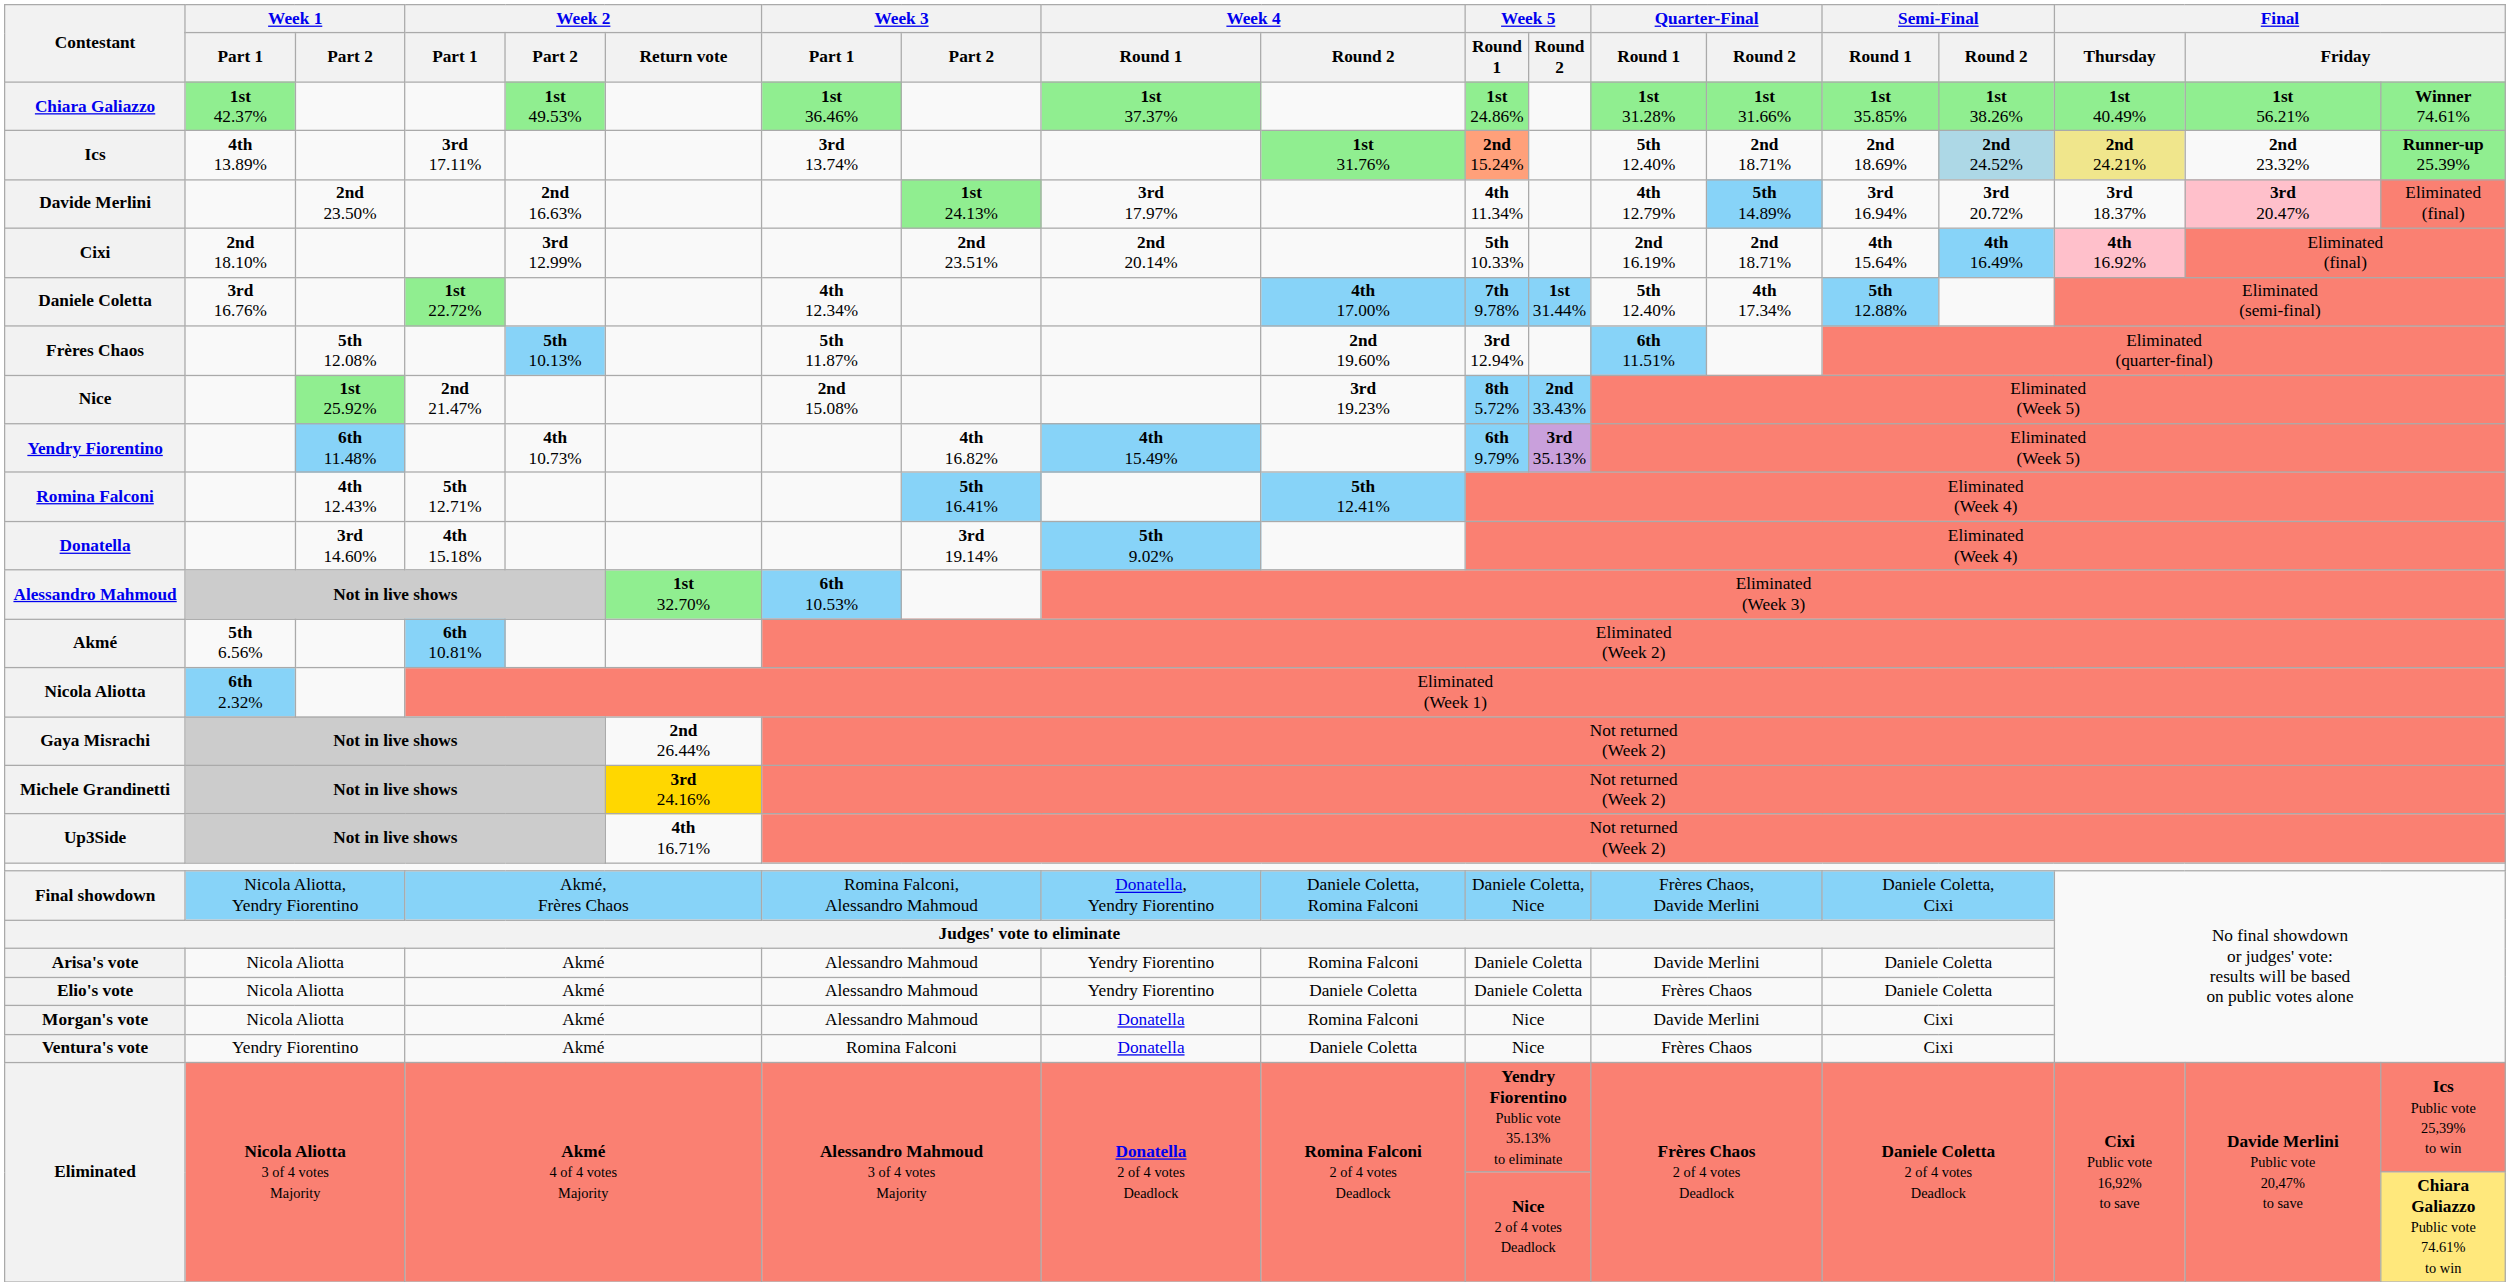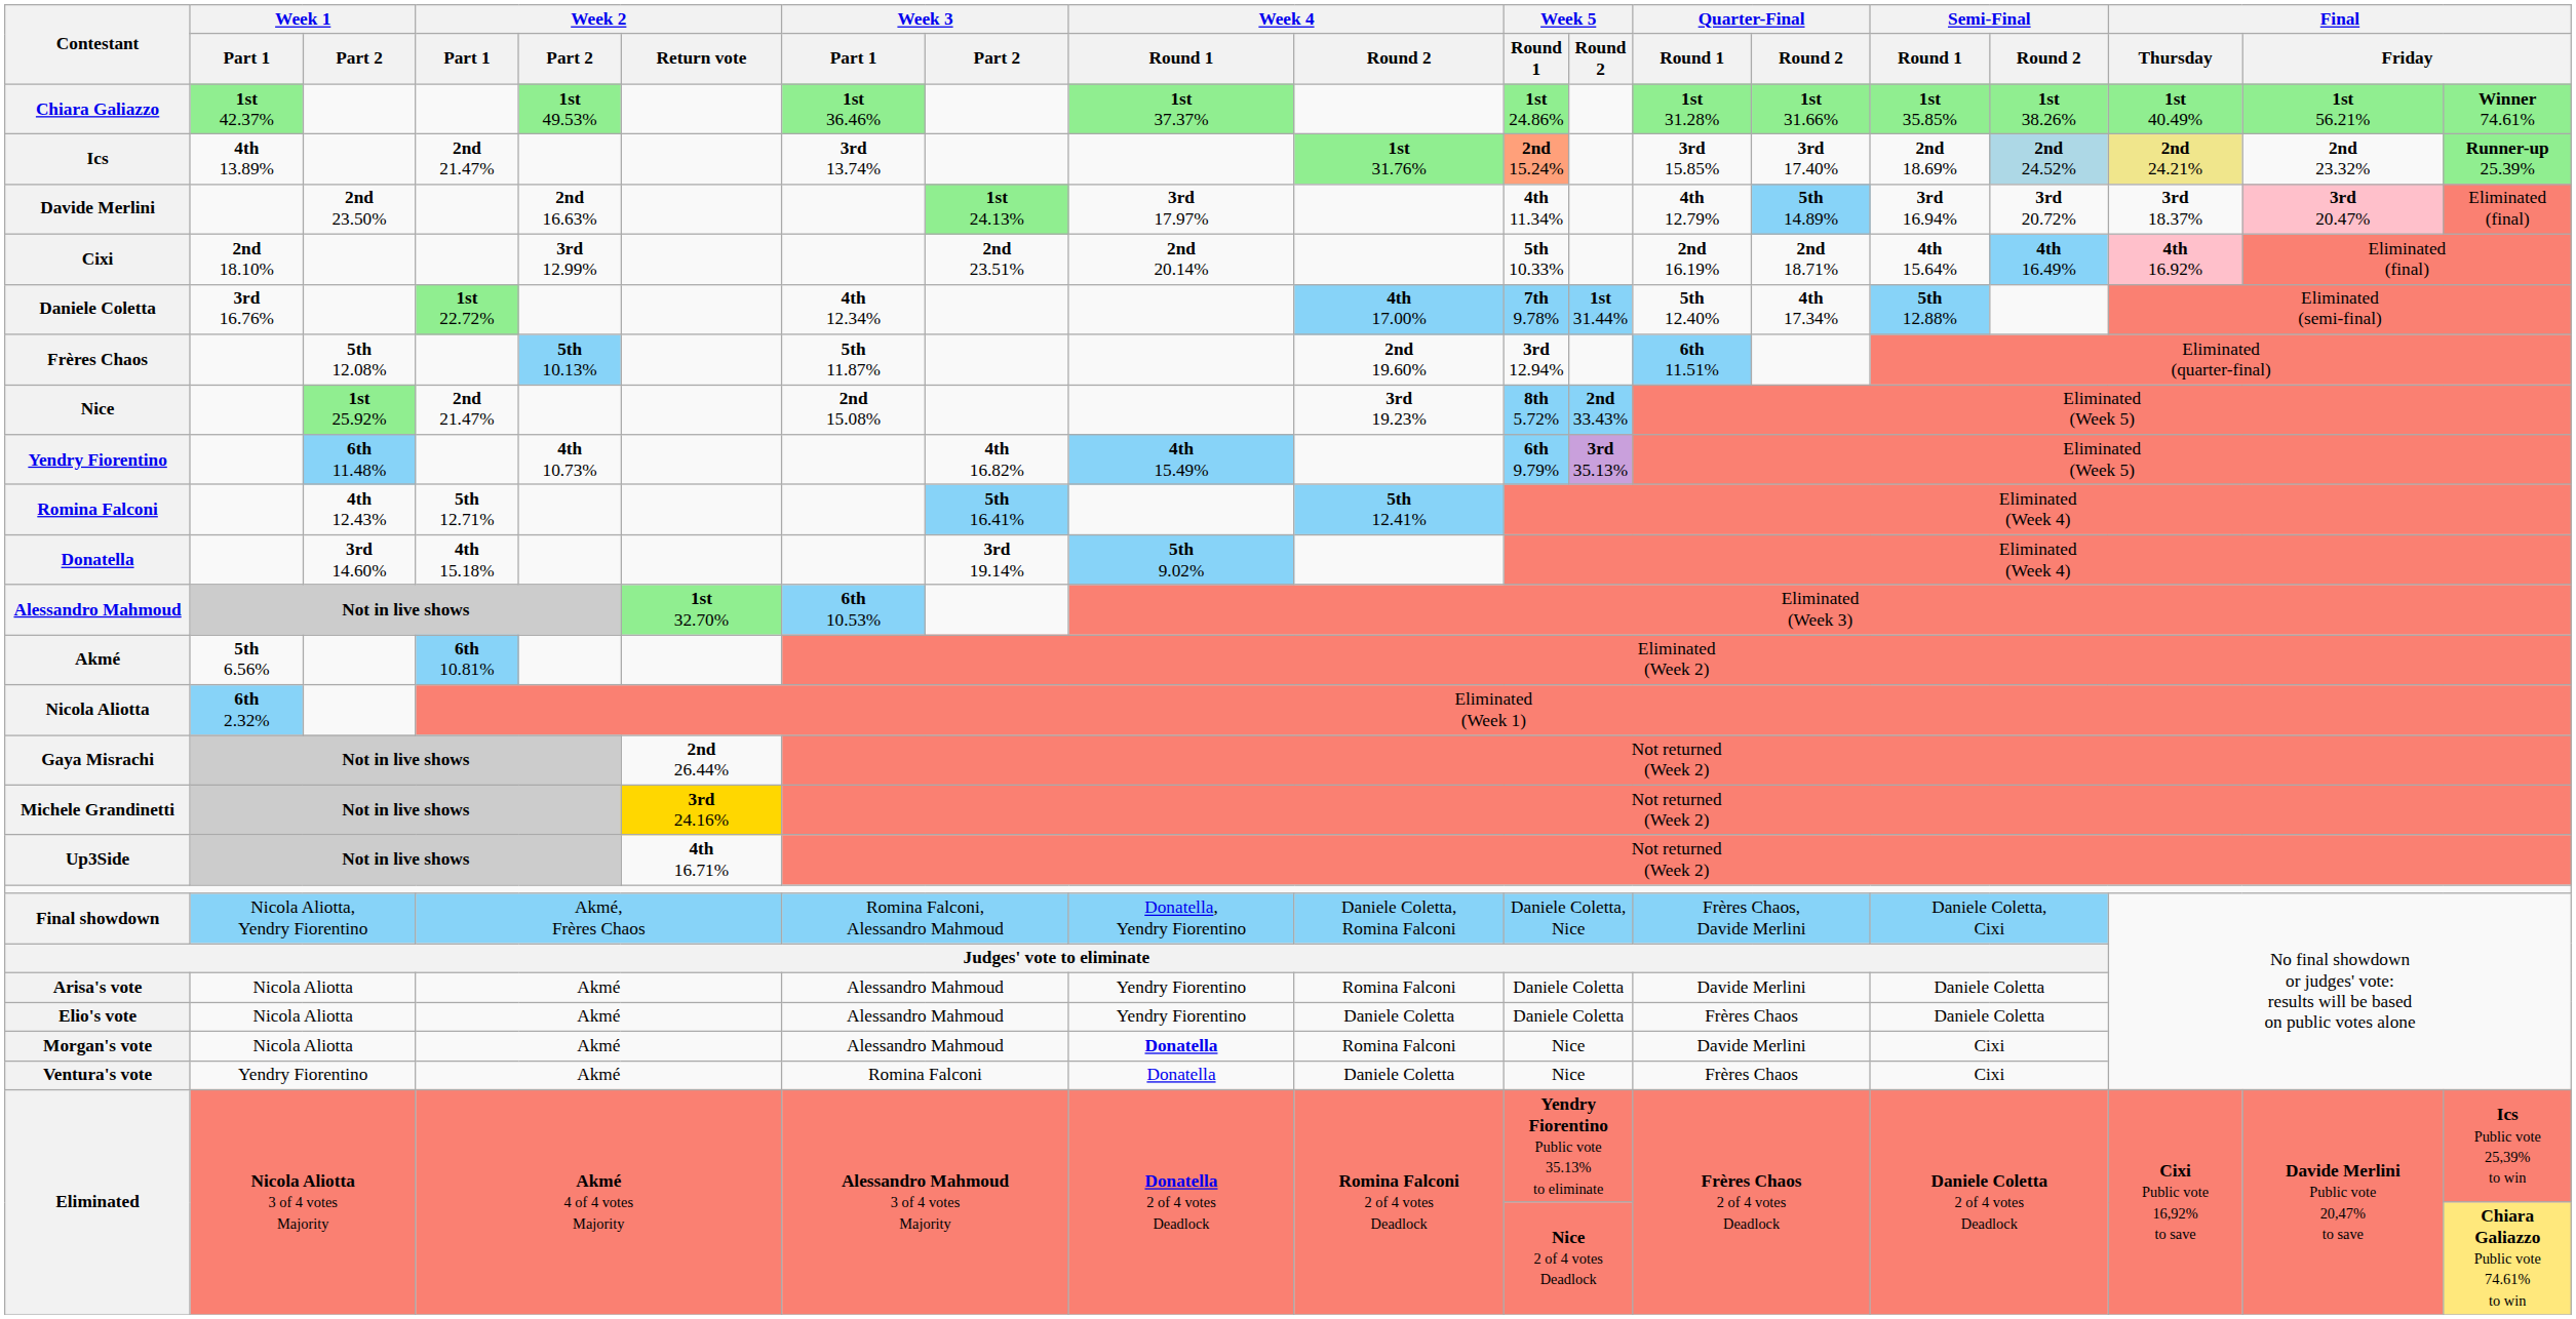 <table class="wikitable" style="text-align:center; font-size:85%">
 <tr>
 <th rowspan="2" style="width:10em;">Contestant</th>
 <th colspan="2"><a href='#'>Week 1</a></th>
 <th colspan="3"><a href='#'>Week 2</a></th>
 <th colspan="2"><a href='#'>Week 3</a></th>
 <th colspan="2"><a href='#'>Week 4</a></th>
 <th colspan="2"><a href='#'>Week 5</a></th>
 <th colspan="2"><a href='#'>Quarter-Final</a></th>
 <th colspan="2"><a href='#'>Semi-Final</a></th>
 <th colspan="3"><a href='#'>Final</a></th>
 </tr>
 <tr>
 <th>Part 1</th>
 <th>Part 2</th>
 <th>Part 1</th>
 <th>Part 2</th>
 <th>Return vote</th>
 <th>Part 1</th>
 <th>Part 2</th>
 <th>Round 1</th>
 <th>Round 2</th>
 <th>Round 1</th>
 <th>Round 2</th>
 <th>Round 1</th>
 <th>Round 2</th>
 <th>Round 1</th>
 <th>Round 2</th>
 <th>Thursday</th>
 <th colspan="2">Friday</th>
 </tr>
 <tr>
 <th><a href='#'>Chiara Galiazzo</a></th>
 <td style="background:lightgreen;"><strong>1st</strong><br>42.37%</td>
 <td></td>
 <td></td>
 <td style="background:lightgreen;"><strong>1st</strong><br>49.53%</td>
 <td></td>
 <td style="background:lightgreen;"><strong>1st</strong><br>36.46%</td>
 <td></td>
 <td style="background:lightgreen;"><strong>1st</strong><br>37.37%</td>
 <td></td>
 <td style="background:lightgreen;"><strong>1st</strong><br>24.86%</td>
 <td></td>
 <td style="background:lightgreen;"><strong>1st</strong><br>31.28%</td>
 <td style="background:lightgreen;"><strong>1st</strong><br>31.66%</td>
 <td style="background:lightgreen;"><strong>1st</strong><br>35.85%</td>
 <td style="background:lightgreen;"><strong>1st</strong><br>38.26%</td>
 <td style="background:lightgreen;"><strong>1st</strong><br>40.49%</td>
 <td style="background:lightgreen;"><strong>1st</strong><br>56.21%</td>
 <td style="background:lightgreen;"><strong>Winner</strong><br>74.61%</td>
 </tr>
 <tr>
 <th>Ics</th>
 <td><strong>4th</strong><br>13.89%</td>
 <td></td>
-<td><strong>3rd</strong><br>17.11%</td>
+<td><strong>2nd</strong><br>21.47%</td>
 <td></td>
 <td></td>
 <td><strong>3rd</strong><br>13.74%</td>
 <td></td>
 <td></td>
 <td style="background:lightgreen;"><strong>1st</strong><br>31.76%</td>
 <td style="background: lightsalmon;"><strong>2nd</strong><br>15.24%</td>
 <td></td>
-<td><strong>5th</strong><br>12.40%</td>
-<td><strong>2nd</strong><br>18.71%</td>
+<td><strong>3rd</strong><br>15.85%</td>
+<td><strong>3rd</strong><br>17.40%</td>
 <td><strong>2nd</strong><br>18.69%</td>
 <td style="background: lightblue;"><strong>2nd</strong><br>24.52%</td>
 <td style="background: khaki;"><strong>2nd</strong><br>24.21%</td>
 <td><strong>2nd</strong><br>23.32%</td>
 <td style="background: lightgreen;"><strong>Runner-up</strong><br>25.39%</td>
 </tr>
 <tr>
 <th>Davide Merlini</th>
 <td></td>
 <td><strong>2nd</strong><br>23.50%</td>
 <td></td>
 <td><strong>2nd</strong><br>16.63%</td>
 <td></td>
 <td></td>
 <td style="background:lightgreen;"><strong>1st</strong><br>24.13%</td>
 <td><strong>3rd</strong><br>17.97%</td>
 <td></td>
 <td><strong>4th</strong><br>11.34%</td>
 <td></td>
 <td><strong>4th</strong><br>12.79%</td>
 <td style="background:#87D3F8"><strong>5th</strong><br>14.89%</td>
 <td><strong>3rd</strong><br>16.94%</td>
 <td><strong>3rd</strong><br>20.72%</td>
 <td><strong>3rd</strong><br>18.37%</td>
 <td style="background:#FFC0CB"><strong>3rd</strong><br>20.47%</td>
 <td style="background:#FA8072">Eliminated<br>(final)</td>
 </tr>
 <tr>
 <th>Cixi</th>
 <td><strong>2nd</strong><br>18.10%</td>
 <td></td>
 <td></td>
 <td><strong>3rd</strong><br>12.99%</td>
 <td></td>
 <td></td>
 <td><strong>2nd</strong><br>23.51%</td>
 <td><strong>2nd</strong><br>20.14%</td>
 <td></td>
 <td><strong>5th</strong><br>10.33%</td>
 <td></td>
 <td><strong>2nd</strong><br>16.19%</td>
 <td><strong>2nd</strong><br>18.71%</td>
 <td><strong>4th</strong><br>15.64%</td>
 <td style="background:#87D3F8"><strong>4th</strong><br>16.49%</td>
 <td style="background:#FFC0CB"><strong>4th</strong><br>16.92%</td>
 <td style="background:#FA8072" colspan=2>Eliminated<br>(final)</td>
 </tr>
 <tr>
 <th>Daniele Coletta</th>
 <td><strong>3rd</strong><br>16.76%</td>
 <td></td>
 <td style="background:lightgreen;"><strong>1st</strong><br>22.72%</td>
 <td></td>
 <td></td>
 <td><strong>4th</strong><br>12.34%</td>
 <td></td>
 <td></td>
 <td style="background:#87D3F8"><strong>4th</strong><br>17.00%</td>
 <td style="background:#87D3F8"><strong>7th</strong><br>9.78%</td>
 <td style="background:#87D3F8"><strong>1st</strong><br>31.44%</td>
 <td><strong>5th</strong><br>12.40%</td>
 <td><strong>4th</strong><br>17.34%</td>
 <td style="background:#87D3F8"><strong>5th</strong><br>12.88%</td>
 <td></td>
 <td style="background:#FA8072" colspan=3>Eliminated<br>(semi-final)</td>
 </tr>
 <tr>
 <th>Frères Chaos</th>
 <td></td>
 <td><strong>5th</strong><br>12.08%</td>
 <td></td>
 <td style="background:#87D3F8"><strong>5th</strong><br>10.13%</td>
 <td></td>
 <td><strong>5th</strong><br>11.87%</td>
 <td></td>
 <td></td>
 <td><strong>2nd</strong><br>19.60%</td>
 <td><strong>3rd</strong><br>12.94%</td>
 <td></td>
 <td style="background:#87D3F8"><strong>6th</strong><br>11.51%</td>
 <td></td>
 <td style="background:#FA8072" colspan=5>Eliminated<br>(quarter-final)</td>
 </tr>
 <tr>
 <th>Nice</th>
 <td></td>
 <td style="background:lightgreen;"><strong>1st</strong><br>25.92%</td>
 <td><strong>2nd</strong><br>21.47%</td>
 <td></td>
 <td></td>
 <td><strong>2nd</strong><br>15.08%</td>
 <td></td>
 <td></td>
 <td><strong>3rd</strong><br>19.23%</td>
 <td style="background:#87D3F8"><strong>8th</strong><br>5.72%</td>
 <td style="background:#87D3F8"><strong>2nd</strong><br>33.43%</td>
 <td style="background:#FA8072" colspan=7>Eliminated<br>(Week 5)</td>
 </tr>
 <tr>
 <th><a href='#'>Yendry Fiorentino</a></th>
 <td></td>
 <td style="background:#87D3F8"><strong>6th</strong><br>11.48%</td>
 <td></td>
 <td><strong>4th</strong><br>10.73%</td>
 <td></td>
 <td></td>
 <td><strong>4th</strong><br>16.82%</td>
 <td style="background:#87D3F8"><strong>4th</strong><br>15.49%</td>
 <td></td>
 <td style="background:#87D3F8"><strong>6th</strong><br>9.79%</td>
 <td style="background:#C9A0DC"><strong>3rd</strong><br>35.13%</td>
 <td style="background:#FA8072" colspan=7>Eliminated<br>(Week 5)</td>
 </tr>
 <tr>
 <th><a href='#'>Romina Falconi</a></th>
 <td></td>
 <td><strong>4th</strong><br>12.43%</td>
 <td><strong>5th</strong><br>12.71%</td>
 <td></td>
 <td></td>
 <td></td>
 <td style="background:#87D3F8"><strong>5th</strong><br>16.41%</td>
 <td></td>
 <td style="background:#87D3F8"><strong>5th</strong><br>12.41%</td>
 <td style="background:#FA8072" colspan=9>Eliminated<br>(Week 4)</td>
 </tr>
 <tr>
 <th><a href='#'>Donatella</a></th>
 <td></td>
 <td><strong>3rd</strong><br>14.60%</td>
 <td><strong>4th</strong><br>15.18%</td>
 <td></td>
 <td></td>
 <td></td>
 <td><strong>3rd</strong><br>19.14%</td>
 <td style="background:#87D3F8"><strong>5th</strong><br>9.02%</td>
 <td></td>
 <td style="background:#FA8072" colspan=9>Eliminated<br>(Week 4)</td>
 </tr>
 <tr>
 <th><a href='#'>Alessandro Mahmoud</a></th>
 <td style="background:#CCCCCC;" colspan=4><strong>Not in live shows</strong></td>
 <td style="background:lightgreen;"><strong>1st</strong><br>32.70%</td>
 <td style="background:#87D3F8"><strong>6th</strong><br>10.53%</td>
 <td></td>
 <td style="background:#FA8072" colspan=11>Eliminated<br>(Week 3)</td>
 </tr>
 <tr>
 <th>Akmé</th>
 <td><strong>5th</strong><br>6.56%</td>
 <td></td>
 <td style="background:#87D3F8"><strong>6th</strong><br>10.81%</td>
 <td></td>
 <td></td>
 <td style="background:#FA8072" colspan=13>Eliminated<br>(Week 2)</td>
 </tr>
 <tr>
 <th>Nicola Aliotta</th>
 <td style="background:#87D3F8"><strong>6th</strong><br>2.32%</td>
 <td></td>
 <td style="background:#FA8072" colspan=16>Eliminated<br>(Week 1)</td>
 </tr>
 <tr>
 <th>Gaya Misrachi</th>
 <td style="background:#CCCCCC;" colspan=4><strong>Not in live shows</strong></td>
 <td><strong>2nd</strong><br>26.44%</td>
 <td style="background:#FA8072" colspan=15>Not returned<br>(Week 2)</td>
 </tr>
 <tr>
 <th>Michele Grandinetti</th>
 <td style="background:#CCCCCC;" colspan=4><strong>Not in live shows</strong></td>
 <td style="background: gold;"><strong>3rd</strong><br>24.16%</td>
 <td style="background:#FA8072" colspan=15>Not returned<br>(Week 2)</td>
 </tr>
 <tr>
 <th>Up3Side</th>
 <td style="background:#CCCCCC;" colspan=4><strong>Not in live shows</strong></td>
 <td><strong>4th</strong><br>16.71%</td>
 <td style="background:#FA8072" colspan=15>Not returned<br>(Week 2)</td>
 </tr>
 <tr>
 <td colspan="22"></td>
 </tr>
 <tr>
 <th>Final showdown</th>
 <td style="background:#87D3F8" colspan="2">Nicola Aliotta,<br>Yendry Fiorentino</td>
 <td style="background:#87D3F8" colspan="3">Akmé,<br>Frères Chaos</td>
 <td style="background:#87D3F8" colspan="2">Romina Falconi,<br>Alessandro Mahmoud</td>
 <td style="background:#87D3F8"><a href='#'>Donatella</a>,<br>Yendry Fiorentino</td>
 <td style="background:#87D3F8">Daniele Coletta,<br>Romina Falconi</td>
 <td style="background:#87D3F8" colspan="2">Daniele Coletta,<br>Nice</td>
 <td style="background:#87D3F8" colspan="2">Frères Chaos,<br>Davide Merlini</td>
 <td style="background:#87D3F8" colspan="2">Daniele Coletta,<br>Cixi</td>
 <td rowspan="6" colspan="3">No final showdown<br>or judges' vote:<br>results will be based<br>on public votes alone</td>
 </tr>
 <tr>
 <th colspan="16">Judges' vote to eliminate</th>
 </tr>
 <tr>
 <th>Arisa's vote</th>
 <td colspan="2">Nicola Aliotta</td>
 <td colspan="3">Akmé</td>
 <td colspan="2">Alessandro Mahmoud</td>
 <td>Yendry Fiorentino</td>
 <td>Romina Falconi</td>
 <td colspan="2">Daniele Coletta</td>
 <td colspan="2">Davide Merlini</td>
 <td colspan="2">Daniele Coletta</td>
 </tr>
 <tr>
 <th>Elio's vote</th>
 <td colspan="2">Nicola Aliotta</td>
 <td colspan="3">Akmé</td>
 <td colspan="2">Alessandro Mahmoud</td>
 <td>Yendry Fiorentino</td>
 <td>Daniele Coletta</td>
 <td colspan="2">Daniele Coletta</td>
 <td colspan="2">Frères Chaos</td>
 <td colspan="2">Daniele Coletta</td>
 </tr>
 <tr>
 <th>Morgan's vote</th>
 <td colspan="2">Nicola Aliotta</td>
 <td colspan="3">Akmé</td>
 <td colspan="2">Alessandro Mahmoud</td>
-<td><a href='#'>Donatella</a></td>
+<td><strong><a href='#'>Donatella</a></strong></td>
 <td>Romina Falconi</td>
 <td colspan="2">Nice</td>
 <td colspan="2">Davide Merlini</td>
 <td colspan="2">Cixi</td>
 </tr>
 <tr>
 <th>Ventura's vote</th>
 <td colspan="2">Yendry Fiorentino</td>
 <td colspan="3">Akmé</td>
 <td colspan="2">Romina Falconi</td>
 <td><a href='#'>Donatella</a></td>
 <td>Daniele Coletta</td>
 <td colspan="2">Nice</td>
 <td colspan="2">Frères Chaos</td>
 <td colspan="2">Cixi</td>
 </tr>
 <tr>
 <th rowspan=2>Eliminated</th>
 <td style="background:#FA8072" rowspan=2 colspan=2><strong>Nicola Aliotta</strong><br><small>3 of 4 votes<br>Majority </small></td>
 <td style="background:#FA8072" rowspan=2 colspan=3><strong>Akmé</strong><br><small>4 of 4 votes<br>Majority </small></td>
 <td style="background:#FA8072" rowspan=2 colspan=2><strong>Alessandro Mahmoud</strong><br><small>3 of 4 votes<br>Majority</small></td>
 <td style="background:#FA8072" rowspan=2><strong><a href='#'>Donatella</a></strong><br><small>2 of 4 votes <br>Deadlock </small></td>
 <td style="background:#FA8072" rowspan=2><strong>Romina Falconi</strong><br><small>2 of 4 votes<br>Deadlock </small></td>
 <td style="background:#FA8072" colspan=2><strong>Yendry Fiorentino</strong><br><small>Public vote<br>35.13% <br>to eliminate</small></td>
 <td style="background:#FA8072" colspan=2 rowspan=2><strong>Frères Chaos</strong><br><small>2 of 4 votes<br>Deadlock </small></td>
 <td style="background:#FA8072" colspan="2" rowspan=2><strong>Daniele Coletta</strong><br><small>2 of 4 votes<br>Deadlock</small></td>
 <td style="background:#FA8072" rowspan=2><strong>Cixi</strong><br><small>Public vote<br>16,92%<br>to save</small></td>
 <td style="background:#FA8072" rowspan=2><strong>Davide Merlini</strong><br><small>Public vote<br>20,47%<br>to save</small></td>
 <td style="background:#FA8072"><strong>Ics</strong><br><small>Public vote<br>25,39%<br>to win</small></td>
 </tr>
 <tr>
 <td style="background:#FA8072; width:5%" colspan=2><strong>Nice</strong><br><small>2 of 4 votes<br>Deadlock</small></td>
 <td style="background:#FFE87C; width:5%"><strong>Chiara Galiazzo</strong><br><small>Public vote<br>74.61% <br>to win</small></td>
 </tr>
 <tr>
 </tr>
 </table>
